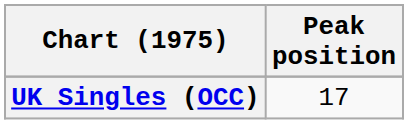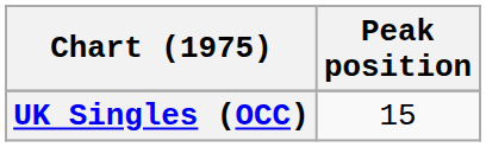 <table class="wikitable sortable plainrowheaders" style=margin-bottom:0;>
 <tr>
 <th scope="col">Chart (1975)</th>
 <th scope="col">Peak<br>position</th>
 </tr>
 <tr>
 </tr>
 <tr>
 <th scope=row><a href='#'>UK Singles</a> (<a href='#'>OCC</a>)</th>
-<td style="text-align:center;">17</td>
+<td style="text-align:center;">15</td>
 </tr>
 </table>
